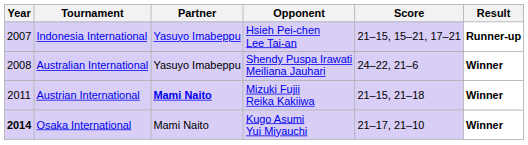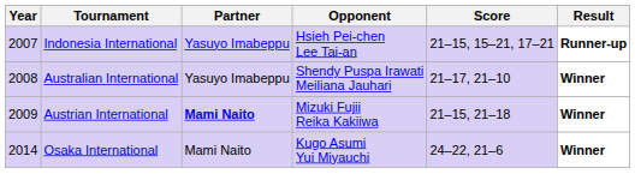 <table class="sortable wikitable" style="font-size: 90%;">
 <tr>
 <th>Year</th>
 <th>Tournament</th>
 <th>Partner</th>
 <th>Opponent</th>
 <th>Score</th>
 <th>Result</th>
 </tr>
 <tr style="background:#D8CEF6">
 <td align="center">2007</td>
 <td align="left"><a href='#'>Indonesia International</a></td>
 <td align="left"> <a href='#'>Yasuyo Imabeppu</a></td>
 <td align="left"> <a href='#'>Hsieh Pei-chen</a> <br>  <a href='#'>Lee Tai-an</a></td>
 <td align="left">21–15, 15–21, 17–21</td>
 <td style="text-align:left; background:white"> <strong>Runner-up</strong></td>
 </tr>
 <tr style="background:#D8CEF6">
 <td align="center">2008</td>
 <td align="left"><a href='#'>Australian International</a></td>
 <td align="left"> Yasuyo Imabeppu</td>
 <td align="left"> <a href='#'>Shendy Puspa Irawati</a> <br>  <a href='#'>Meiliana Jauhari</a></td>
-<td align="left">24–22, 21–6</td>
+<td align="left">21–17, 21–10</td>
 <td style="text-align:left; background:white"> <strong>Winner</strong></td>
 </tr>
 <tr style="background:#D8CEF6">
-<td align="center">2011</td>
+<td align="center">2009</td>
 <td align="left"><a href='#'>Austrian International</a></td>
 <td align="left"><strong> <a href='#'>Mami Naito</a></strong></td>
 <td align="left"> <a href='#'>Mizuki Fujii</a> <br>  <a href='#'>Reika Kakiiwa</a></td>
 <td align="left">21–15, 21–18</td>
 <td style="text-align:left; background:white"> <strong>Winner</strong></td>
 </tr>
 <tr style="background:#D8CEF6">
-<td align="center"><strong>2014</strong></td>
+<td align="center">2014</td>
 <td align="left"><a href='#'>Osaka International</a></td>
 <td align="left"> Mami Naito</td>
 <td align="left"> <a href='#'>Kugo Asumi</a> <br>  <a href='#'>Yui Miyauchi</a></td>
-<td align="left">21–17, 21–10</td>
+<td align="left">24–22, 21–6</td>
 <td style="text-align:left; background:white"> <strong>Winner</strong></td>
 </tr>
 </table>
